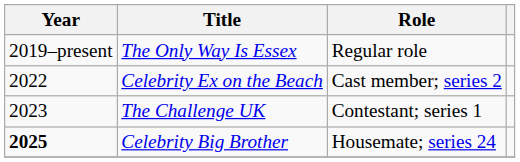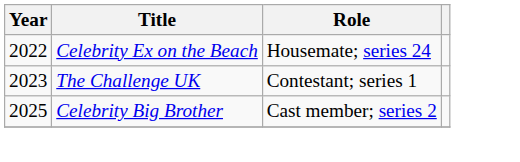 <table class="wikitable plainrowheaders sortable">
 <tr>
 <th>Year</th>
 <th>Title</th>
 <th>Role</th>
 <th class="unsortable"></th>
 </tr>
 <tr>
-<td>2019–present</td>
-<td><em><a href='#'>The Only Way Is Essex</a></em></td>
-<td>Regular role</td>
-<td align="center"></td>
-</tr>
-<tr>
 <td>2022</td>
 <td><em><a href='#'>Celebrity Ex on the Beach</a></em></td>
-<td>Cast member; <a href='#'>series 2</a></td>
+<td>Housemate; <a href='#'>series 24</a></td>
 <td align="center"></td>
 </tr>
 <tr>
 <td>2023</td>
 <td><em><a href='#'>The Challenge UK</a></em></td>
 <td>Contestant; series 1</td>
 <td align="center"></td>
 </tr>
 <tr>
-<td><strong>2025</strong></td>
+<td>2025</td>
 <td><em><a href='#'>Celebrity Big Brother</a></em></td>
-<td>Housemate; <a href='#'>series 24</a></td>
+<td>Cast member; <a href='#'>series 2</a></td>
 <td align="center"></td>
 </tr>
 <tr>
 </tr>
 </table>
